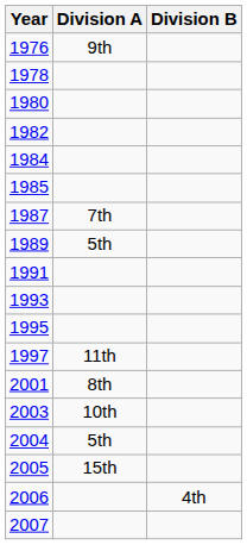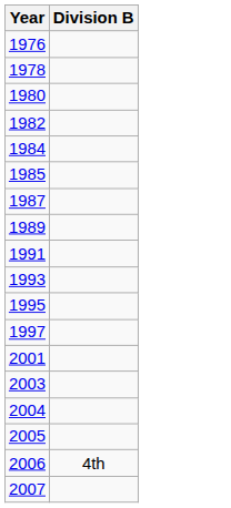 <table class="wikitable" style="text-align:center">
 <tr>
 <th>Year</th>
-<th>Division A</th>
 <th>Division B</th>
 </tr>
 <tr>
 <td><a href='#'>1976</a></td>
-<td>9th</td>
 <td></td>
 </tr>
 <tr>
 <td><a href='#'>1978</a></td>
 <td></td>
-<td></td>
 </tr>
 <tr>
 <td><a href='#'>1980</a></td>
-<td></td>
 <td></td>
 </tr>
 <tr>
 <td><a href='#'>1982</a></td>
 <td></td>
-<td></td>
 </tr>
 <tr>
 <td><a href='#'>1984</a></td>
-<td></td>
 <td></td>
 </tr>
 <tr>
 <td><a href='#'>1985</a></td>
 <td></td>
-<td></td>
 </tr>
 <tr>
 <td><a href='#'>1987</a></td>
-<td>7th</td>
 <td></td>
 </tr>
 <tr>
 <td><a href='#'>1989</a></td>
-<td>5th</td>
 <td></td>
 </tr>
 <tr>
 <td><a href='#'>1991</a></td>
 <td></td>
-<td></td>
 </tr>
 <tr>
 <td><a href='#'>1993</a></td>
-<td></td>
 <td></td>
 </tr>
 <tr>
 <td><a href='#'>1995</a></td>
 <td></td>
-<td></td>
 </tr>
 <tr>
 <td><a href='#'>1997</a></td>
-<td>11th</td>
 <td></td>
 </tr>
 <tr>
 <td><a href='#'>2001</a></td>
-<td>8th</td>
 <td></td>
 </tr>
 <tr>
 <td><a href='#'>2003</a></td>
-<td>10th</td>
 <td></td>
 </tr>
 <tr>
 <td><a href='#'>2004</a></td>
-<td>5th</td>
 <td></td>
 </tr>
 <tr>
 <td><a href='#'>2005</a></td>
-<td>15th</td>
 <td></td>
 </tr>
 <tr>
 <td><a href='#'>2006</a></td>
-<td></td>
 <td>4th</td>
 </tr>
 <tr>
 <td><a href='#'>2007</a></td>
 <td></td>
-<td></td>
 </tr>
 </table>
